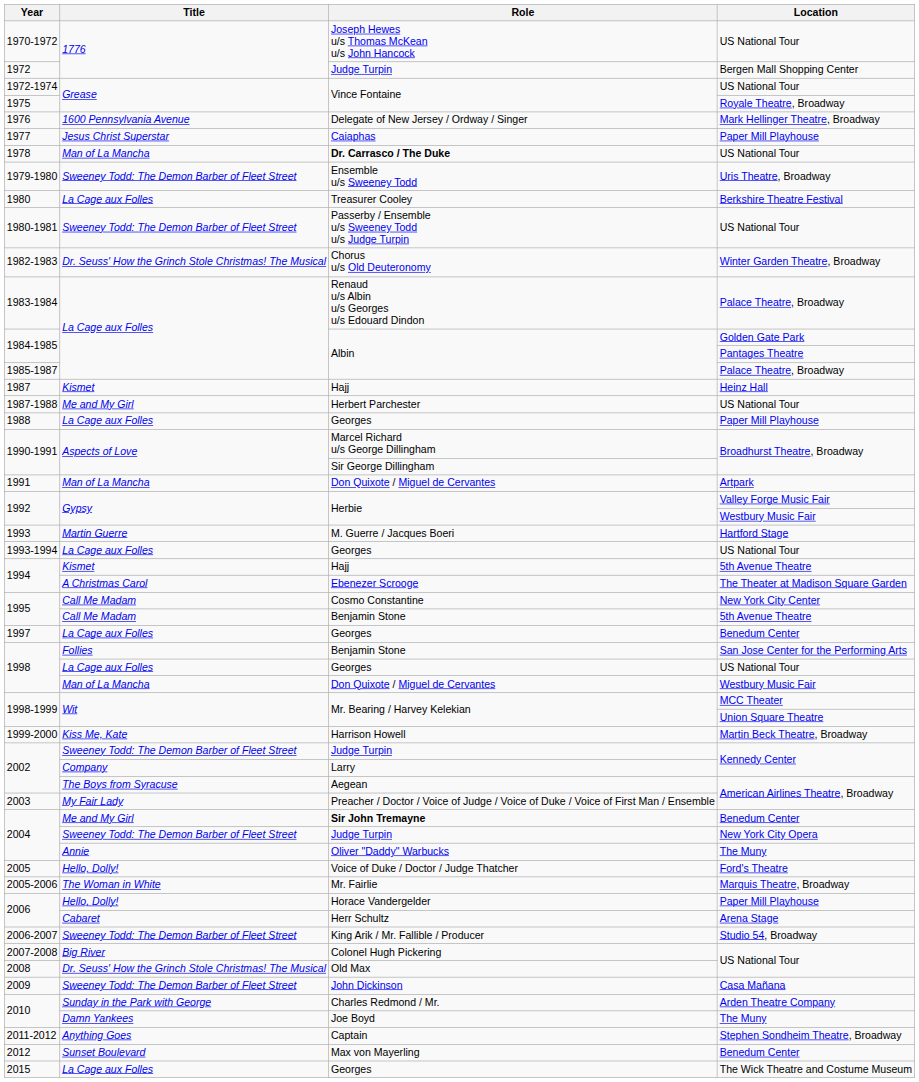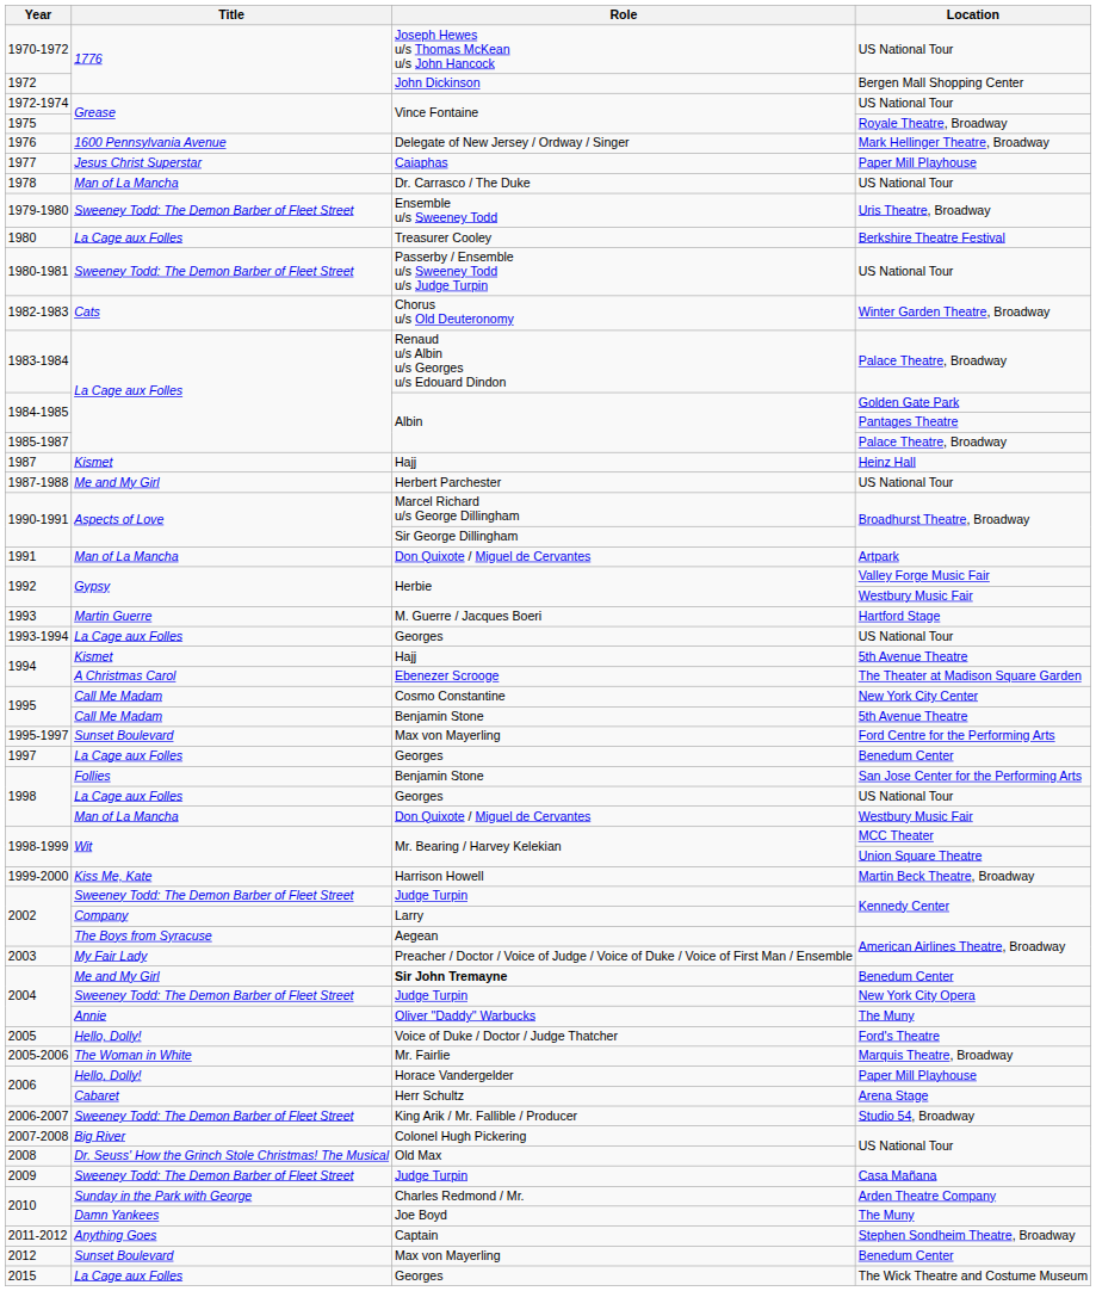 <table class="wikitable">
 <tr>
 <th>Year</th>
 <th>Title</th>
 <th>Role</th>
 <th>Location</th>
 </tr>
 <tr>
 <td>1970-1972</td>
 <td rowspan=2><a href='#'><em>1776</em></a></td>
 <td><a href='#'>Joseph Hewes</a><br>u/s <a href='#'>Thomas McKean</a><br>u/s <a href='#'>John Hancock</a></td>
 <td>US National Tour</td>
 </tr>
 <tr>
 <td>1972</td>
-<td><a href='#'>Judge Turpin</a></td>
+<td><a href='#'>John Dickinson</a></td>
 <td>Bergen Mall Shopping Center</td>
 </tr>
 <tr>
 <td>1972-1974</td>
 <td rowspan=2><a href='#'><em>Grease</em></a></td>
 <td rowspan=2>Vince Fontaine</td>
 <td>US National Tour</td>
 </tr>
 <tr>
 <td>1975</td>
 <td><a href='#'>Royale Theatre</a>, Broadway</td>
 </tr>
 <tr>
 <td>1976</td>
 <td><a href='#'><em>1600 Pennsylvania Avenue</em></a></td>
 <td>Delegate of New Jersey / Ordway / Singer</td>
 <td><a href='#'>Mark Hellinger Theatre</a>, Broadway</td>
 </tr>
 <tr>
 <td>1977</td>
 <td><em><a href='#'>Jesus Christ Superstar</a></em></td>
 <td><a href='#'>Caiaphas</a></td>
 <td><a href='#'>Paper Mill Playhouse</a></td>
 </tr>
 <tr>
 <td>1978</td>
 <td><em><a href='#'>Man of La Mancha</a></em></td>
-<td><strong>Dr. Carrasco / The Duke</strong></td>
+<td>Dr. Carrasco / The Duke</td>
 <td>US National Tour</td>
 </tr>
 <tr>
 <td>1979-1980</td>
 <td><em><a href='#'>Sweeney Todd: The Demon Barber of Fleet Street</a></em></td>
 <td>Ensemble<br>u/s <a href='#'>Sweeney Todd</a></td>
 <td><a href='#'>Uris Theatre</a>, Broadway</td>
 </tr>
 <tr>
 <td>1980</td>
 <td><a href='#'><em>La Cage aux Folles</em></a></td>
 <td>Treasurer Cooley</td>
 <td><a href='#'>Berkshire Theatre Festival</a></td>
 </tr>
 <tr>
 <td>1980-1981</td>
 <td><em><a href='#'>Sweeney Todd: The Demon Barber of Fleet Street</a></em></td>
 <td>Passerby / Ensemble<br>u/s <a href='#'>Sweeney Todd</a><br>u/s <a href='#'>Judge Turpin</a></td>
 <td>US National Tour</td>
 </tr>
 <tr>
 <td>1982-1983</td>
-<td><em><a href='#'>Dr. Seuss' How the Grinch Stole Christmas! The Musical</a></em></td>
+<td><a href='#'><em>Cats</em></a></td>
 <td>Chorus<br>u/s <a href='#'>Old Deuteronomy</a></td>
 <td><a href='#'>Winter Garden Theatre</a>, Broadway</td>
 </tr>
 <tr>
 <td>1983-1984</td>
 <td rowspan=4><a href='#'><em>La Cage aux Folles</em></a></td>
 <td>Renaud<br>u/s Albin<br>u/s Georges<br>u/s Edouard Dindon</td>
 <td><a href='#'>Palace Theatre</a>, Broadway</td>
 </tr>
 <tr>
 <td rowspan=2>1984-1985</td>
 <td rowspan=3>Albin</td>
 <td><a href='#'>Golden Gate Park</a></td>
 </tr>
 <tr>
 <td><a href='#'>Pantages Theatre</a></td>
 </tr>
 <tr>
 <td>1985-1987</td>
 <td><a href='#'>Palace Theatre</a>, Broadway</td>
 </tr>
 <tr>
 <td>1987</td>
 <td><a href='#'><em>Kismet</em></a></td>
 <td>Hajj</td>
 <td><a href='#'>Heinz Hall</a></td>
 </tr>
 <tr>
 <td>1987-1988</td>
 <td><em><a href='#'>Me and My Girl</a></em></td>
 <td>Herbert Parchester</td>
 <td>US National Tour</td>
-</tr>
-<tr>
-<td>1988</td>
-<td><a href='#'><em>La Cage aux Folles</em></a></td>
-<td>Georges</td>
-<td><a href='#'>Paper Mill Playhouse</a></td>
 </tr>
 <tr>
 <td rowspan=2>1990-1991</td>
 <td rowspan=2><em><a href='#'>Aspects of Love</a></em></td>
 <td>Marcel Richard<br>u/s George Dillingham</td>
 <td rowspan=2><a href='#'>Broadhurst Theatre</a>, Broadway</td>
 </tr>
 <tr>
 <td>Sir George Dillingham</td>
 </tr>
 <tr>
 <td>1991</td>
 <td><em><a href='#'>Man of La Mancha</a></em></td>
 <td><a href='#'>Don Quixote</a> / <a href='#'>Miguel de Cervantes</a></td>
 <td><a href='#'>Artpark</a></td>
 </tr>
 <tr>
 <td rowspan=2>1992</td>
 <td rowspan=2><a href='#'><em>Gypsy</em></a></td>
 <td rowspan=2>Herbie</td>
 <td><a href='#'>Valley Forge Music Fair</a></td>
 </tr>
 <tr>
 <td><a href='#'>Westbury Music Fair</a></td>
 </tr>
 <tr>
 <td>1993</td>
 <td><a href='#'><em>Martin Guerre</em></a></td>
 <td>M. Guerre / Jacques Boeri</td>
 <td><a href='#'>Hartford Stage</a></td>
 </tr>
 <tr>
 <td>1993-1994</td>
 <td><a href='#'><em>La Cage aux Folles</em></a></td>
 <td>Georges</td>
 <td>US National Tour</td>
 </tr>
 <tr>
 <td rowspan=2>1994</td>
 <td><a href='#'><em>Kismet</em></a></td>
 <td>Hajj</td>
 <td><a href='#'>5th Avenue Theatre</a></td>
 </tr>
 <tr>
 <td><em><a href='#'>A Christmas Carol</a></em></td>
 <td><a href='#'>Ebenezer Scrooge</a></td>
 <td><a href='#'>The Theater at Madison Square Garden</a></td>
 </tr>
 <tr>
 <td rowspan=2>1995</td>
 <td><em><a href='#'>Call Me Madam</a></em></td>
 <td>Cosmo Constantine</td>
 <td><a href='#'>New York City Center</a></td>
 </tr>
 <tr>
 <td><em><a href='#'>Call Me Madam</a></em></td>
 <td>Benjamin Stone</td>
 <td><a href='#'>5th Avenue Theatre</a></td>
+</tr>
+<tr>
+<td>1995-1997</td>
+<td><a href='#'><em>Sunset Boulevard</em></a></td>
+<td>Max von Mayerling</td>
+<td><a href='#'>Ford Centre for the Performing Arts</a></td>
 </tr>
 <tr>
 <td>1997</td>
 <td><a href='#'><em>La Cage aux Folles</em></a></td>
 <td>Georges</td>
 <td><a href='#'>Benedum Center</a></td>
 </tr>
 <tr>
 <td rowspan=3>1998</td>
 <td><em><a href='#'>Follies</a></em></td>
 <td>Benjamin Stone</td>
 <td><a href='#'>San Jose Center for the Performing Arts</a></td>
 </tr>
 <tr>
 <td><a href='#'><em>La Cage aux Folles</em></a></td>
 <td>Georges</td>
 <td>US National Tour</td>
 </tr>
 <tr>
 <td><em><a href='#'>Man of La Mancha</a></em></td>
 <td><a href='#'>Don Quixote</a> / <a href='#'>Miguel de Cervantes</a></td>
 <td><a href='#'>Westbury Music Fair</a></td>
 </tr>
 <tr>
 <td rowspan=2>1998-1999</td>
 <td rowspan=2><a href='#'><em>Wit</em></a></td>
 <td rowspan=2>Mr. Bearing / Harvey Kelekian</td>
 <td><a href='#'>MCC Theater</a></td>
 </tr>
 <tr>
 <td><a href='#'>Union Square Theatre</a></td>
 </tr>
 <tr>
 <td>1999-2000</td>
 <td><em><a href='#'>Kiss Me, Kate</a></em></td>
 <td>Harrison Howell</td>
 <td><a href='#'>Martin Beck Theatre</a>, Broadway</td>
 </tr>
 <tr>
 <td rowspan=3>2002</td>
 <td><em><a href='#'>Sweeney Todd: The Demon Barber of Fleet Street</a></em></td>
 <td><a href='#'>Judge Turpin</a></td>
 <td rowspan=2><a href='#'>Kennedy Center</a></td>
 </tr>
 <tr>
 <td><a href='#'><em>Company</em></a></td>
 <td>Larry</td>
 </tr>
 <tr>
 <td><em><a href='#'>The Boys from Syracuse</a></em></td>
 <td>Aegean</td>
 <td rowspan=2><a href='#'>American Airlines Theatre</a>, Broadway</td>
 </tr>
 <tr>
 <td>2003</td>
 <td><em><a href='#'>My Fair Lady</a></em></td>
 <td>Preacher / Doctor / Voice of Judge / Voice of Duke / Voice of First Man / Ensemble</td>
 </tr>
 <tr>
 <td rowspan=3>2004</td>
 <td><em><a href='#'>Me and My Girl</a></em></td>
 <td><strong>Sir John Tremayne</strong></td>
 <td><a href='#'>Benedum Center</a></td>
 </tr>
 <tr>
 <td><em><a href='#'>Sweeney Todd: The Demon Barber of Fleet Street</a></em></td>
 <td><a href='#'>Judge Turpin</a></td>
 <td><a href='#'>New York City Opera</a></td>
 </tr>
 <tr>
 <td><a href='#'><em>Annie</em></a></td>
 <td><a href='#'>Oliver "Daddy" Warbucks</a></td>
 <td><a href='#'>The Muny</a></td>
 </tr>
 <tr>
 <td>2005</td>
 <td><a href='#'><em>Hello, Dolly!</em></a></td>
 <td>Voice of Duke / Doctor / Judge Thatcher</td>
 <td><a href='#'>Ford's Theatre</a></td>
 </tr>
 <tr>
 <td>2005-2006</td>
 <td><a href='#'><em>The Woman in White</em></a></td>
 <td>Mr. Fairlie</td>
 <td><a href='#'>Marquis Theatre</a>, Broadway</td>
 </tr>
 <tr>
 <td rowspan=2>2006</td>
 <td><a href='#'><em>Hello, Dolly!</em></a></td>
 <td>Horace Vandergelder</td>
 <td><a href='#'>Paper Mill Playhouse</a></td>
 </tr>
 <tr>
 <td><a href='#'><em>Cabaret</em></a></td>
 <td>Herr Schultz</td>
 <td><a href='#'>Arena Stage</a></td>
 </tr>
 <tr>
 <td>2006-2007</td>
 <td><em><a href='#'>Sweeney Todd: The Demon Barber of Fleet Street</a></em></td>
 <td>King Arik / Mr. Fallible / Producer</td>
 <td><a href='#'>Studio 54</a>, Broadway</td>
 </tr>
 <tr>
 <td>2007-2008</td>
 <td><a href='#'><em>Big River</em></a></td>
 <td>Colonel Hugh Pickering</td>
 <td rowspan=2>US National Tour</td>
 </tr>
 <tr>
 <td>2008</td>
 <td><em><a href='#'>Dr. Seuss' How the Grinch Stole Christmas! The Musical</a></em></td>
 <td>Old Max</td>
 </tr>
 <tr>
 <td>2009</td>
 <td><em><a href='#'>Sweeney Todd: The Demon Barber of Fleet Street</a></em></td>
-<td><a href='#'>John Dickinson</a></td>
+<td><a href='#'>Judge Turpin</a></td>
 <td><a href='#'>Casa Mañana</a></td>
 </tr>
 <tr>
 <td rowspan=2>2010</td>
 <td><em><a href='#'>Sunday in the Park with George</a></em></td>
 <td>Charles Redmond / Mr.</td>
 <td><a href='#'>Arden Theatre Company</a></td>
 </tr>
 <tr>
 <td><em><a href='#'>Damn Yankees</a></em></td>
 <td>Joe Boyd</td>
 <td><a href='#'>The Muny</a></td>
 </tr>
 <tr>
 <td>2011-2012</td>
 <td><em><a href='#'>Anything Goes</a></em></td>
 <td>Captain</td>
 <td><a href='#'>Stephen Sondheim Theatre</a>, Broadway</td>
 </tr>
 <tr>
 <td>2012</td>
 <td><a href='#'><em>Sunset Boulevard</em></a></td>
 <td>Max von Mayerling</td>
 <td><a href='#'>Benedum Center</a></td>
 </tr>
 <tr>
 <td>2015</td>
 <td><a href='#'><em>La Cage aux Folles</em></a></td>
 <td>Georges</td>
 <td>The Wick Theatre and Costume Museum</td>
 </tr>
 </table>
